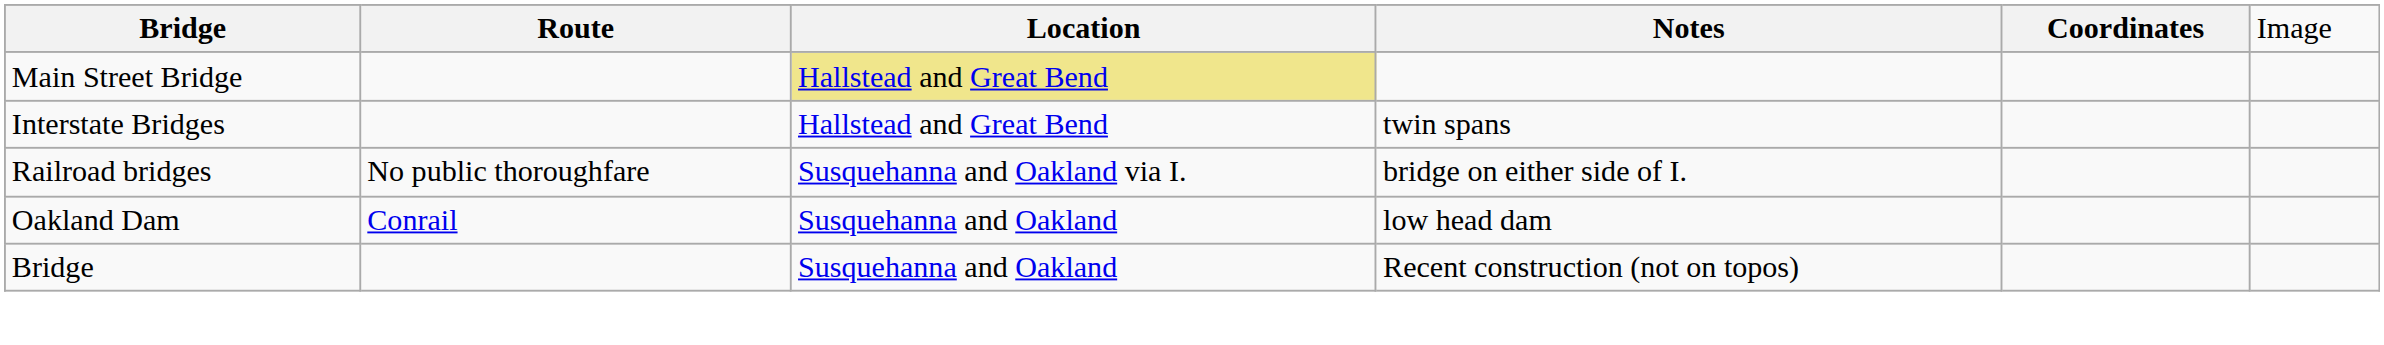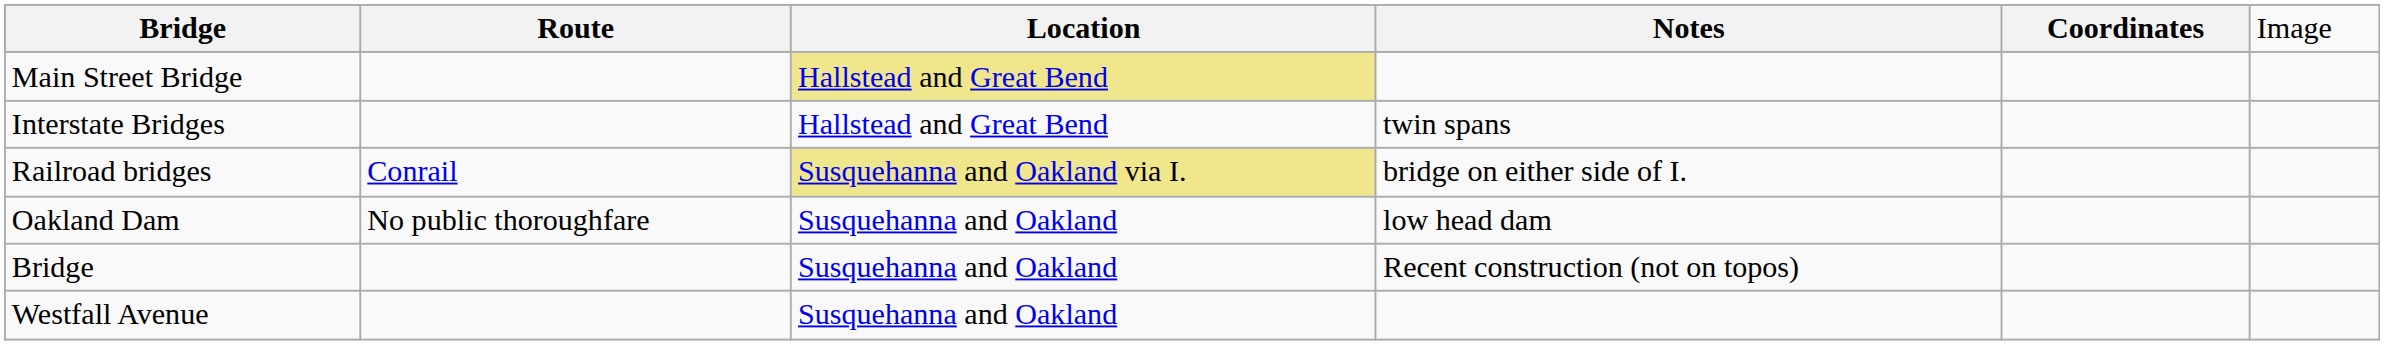 <table class="wikitable" style="width:100%">
 <tr>
 <th>Bridge</th>
 <th>Route</th>
 <th>Location</th>
 <th>Notes</th>
 <th>Coordinates</th>
 <td>Image</td>
 </tr>
 <tr>
 <td>Main Street Bridge</td>
 <td></td>
 <td style="background: khaki;"><a href='#'>Hallstead</a> and <a href='#'>Great Bend</a></td>
 <td></td>
 <td></td>
 <td></td>
 </tr>
 <tr>
 <td>Interstate Bridges</td>
 <td></td>
 <td><a href='#'>Hallstead</a> and <a href='#'>Great Bend</a></td>
 <td>twin spans</td>
 <td></td>
 <td></td>
 </tr>
 <tr>
 <td>Railroad bridges</td>
-<td>No public thoroughfare</td>
-<td><a href='#'>Susquehanna</a> and <a href='#'>Oakland</a> via I.</td>
+<td><a href='#'>Conrail</a></td>
+<td style="background: khaki;"><a href='#'>Susquehanna</a> and <a href='#'>Oakland</a> via I.</td>
 <td>bridge on either side of I.</td>
 <td></td>
 <td></td>
 </tr>
 <tr>
 <td>Oakland Dam</td>
-<td><a href='#'>Conrail</a></td>
+<td>No public thoroughfare</td>
 <td><a href='#'>Susquehanna</a> and <a href='#'>Oakland</a></td>
 <td>low head dam</td>
 <td></td>
 <td></td>
 </tr>
 <tr>
 <td>Bridge</td>
 <td><br></td>
 <td><a href='#'>Susquehanna</a> and <a href='#'>Oakland</a></td>
 <td>Recent construction (not on topos)</td>
 <td></td>
 <td></td>
 </tr>
+<tr>
+<td>Westfall Avenue</td>
+<td></td>
+<td><a href='#'>Susquehanna</a> and <a href='#'>Oakland</a></td>
+<td></td>
+<td></td>
+<td></td>
+</tr>
 </table>
